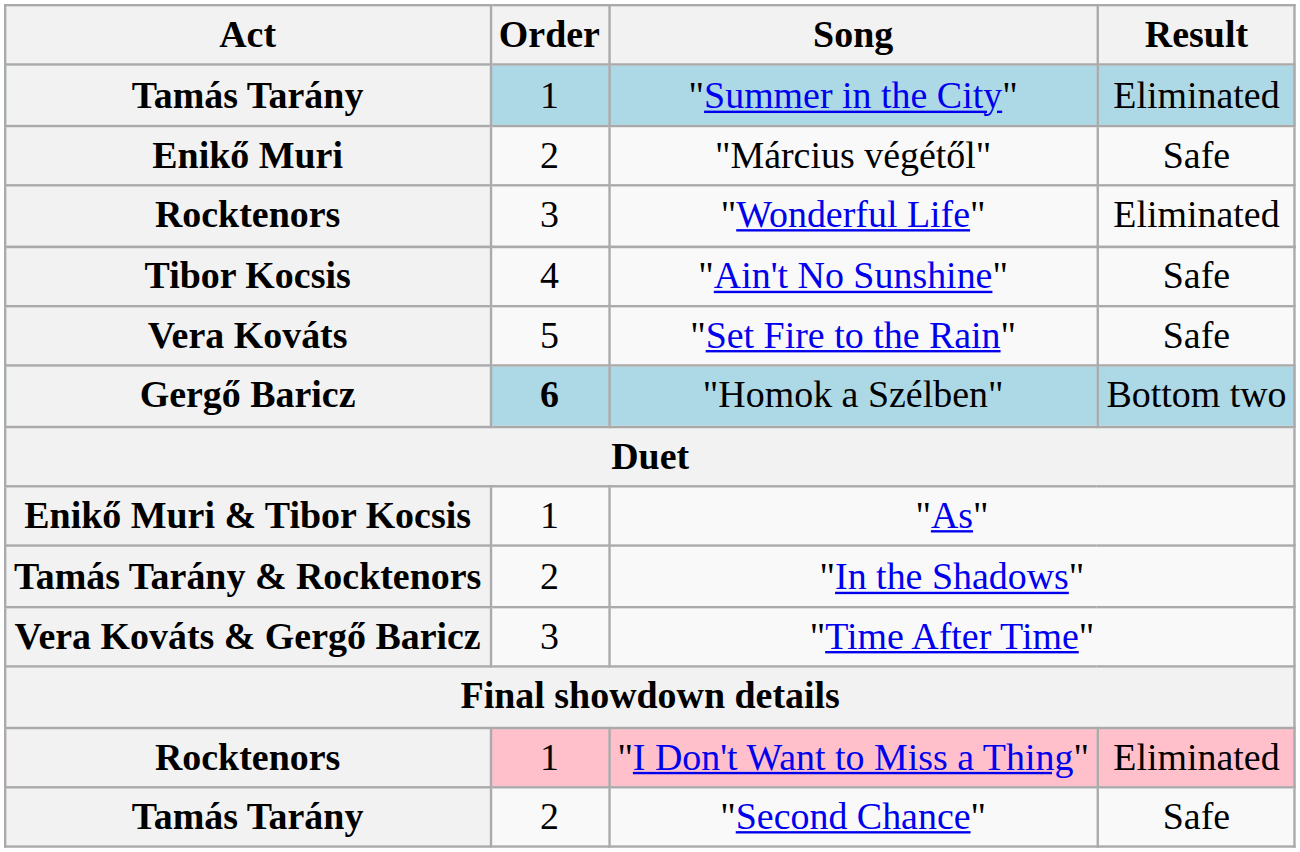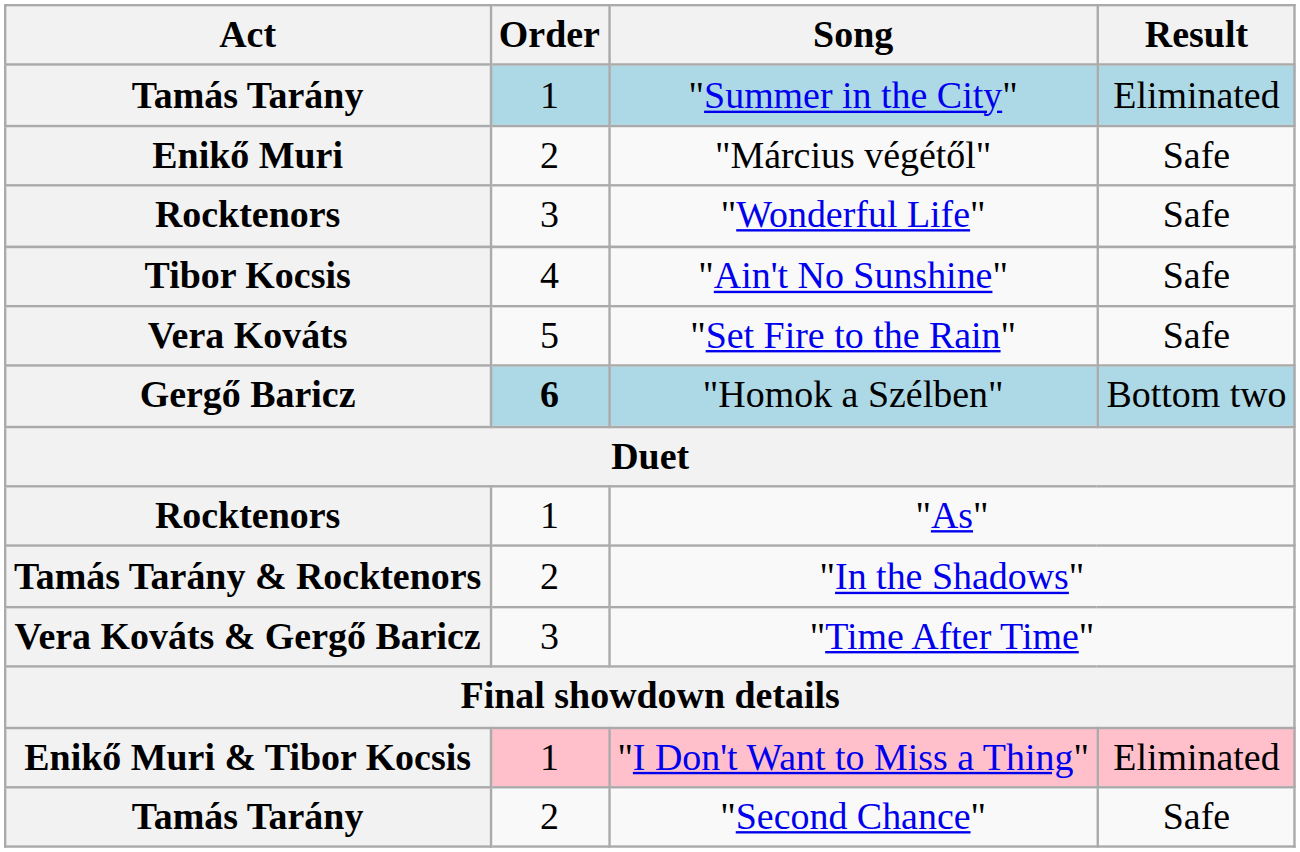 <table class="wikitable" style="text-align:center;">
 <tr>
 <th scope="col">Act</th>
 <th scope="col">Order</th>
 <th scope="col">Song</th>
 <th scope="col">Result</th>
 </tr>
 <tr bgcolor="lightblue">
 <th scope="row">Tamás Tarány</th>
 <td>1</td>
 <td>"<a href='#'>Summer in the City</a>"</td>
 <td>Eliminated</td>
 </tr>
 <tr>
 <th scope="row">Enikő Muri</th>
 <td>2</td>
 <td>"Március végétől"</td>
 <td>Safe</td>
 </tr>
 <tr>
 <th scope="row">Rocktenors</th>
 <td>3</td>
 <td>"<a href='#'>Wonderful Life</a>"</td>
-<td>Eliminated</td>
+<td>Safe</td>
 </tr>
 <tr>
 </tr>
 <tr>
 <th scope="row">Tibor Kocsis</th>
 <td>4</td>
 <td>"<a href='#'>Ain't No Sunshine</a>"</td>
 <td>Safe</td>
 </tr>
 <tr>
 <th scope="row">Vera Kováts</th>
 <td>5</td>
 <td>"<a href='#'>Set Fire to the Rain</a>"</td>
 <td>Safe</td>
 </tr>
 <tr bgcolor="lightblue">
 <th scope="row">Gergő Baricz</th>
 <td><strong>6</strong></td>
 <td>"Homok a Szélben"</td>
 <td>Bottom two</td>
 </tr>
 <tr>
 <th scope="col" colspan="7">Duet</th>
 </tr>
 <tr>
-<th scope="row">Enikő Muri & Tibor Kocsis</th>
+<th scope="row">Rocktenors</th>
 <td>1</td>
 <td colspan="2">"<a href='#'>As</a>"</td>
 </tr>
 <tr>
 <th scope="row">Tamás Tarány & Rocktenors</th>
 <td>2</td>
 <td colspan="2">"<a href='#'>In the Shadows</a>"</td>
 </tr>
 <tr>
 <th scope="row">Vera Kováts & Gergő Baricz</th>
 <td>3</td>
 <td colspan="2">"<a href='#'>Time After Time</a>"</td>
 </tr>
 <tr>
 <th scope="col" colspan="7">Final showdown details</th>
 </tr>
 <tr bgcolor="pink">
-<th scope="row">Rocktenors</th>
+<th scope="row">Enikő Muri & Tibor Kocsis</th>
 <td>1</td>
 <td>"<a href='#'>I Don't Want to Miss a Thing</a>"</td>
 <td>Eliminated</td>
 </tr>
 <tr>
 <th scope="row">Tamás Tarány</th>
 <td>2</td>
 <td>"<a href='#'>Second Chance</a>"</td>
 <td>Safe</td>
 </tr>
 </table>
